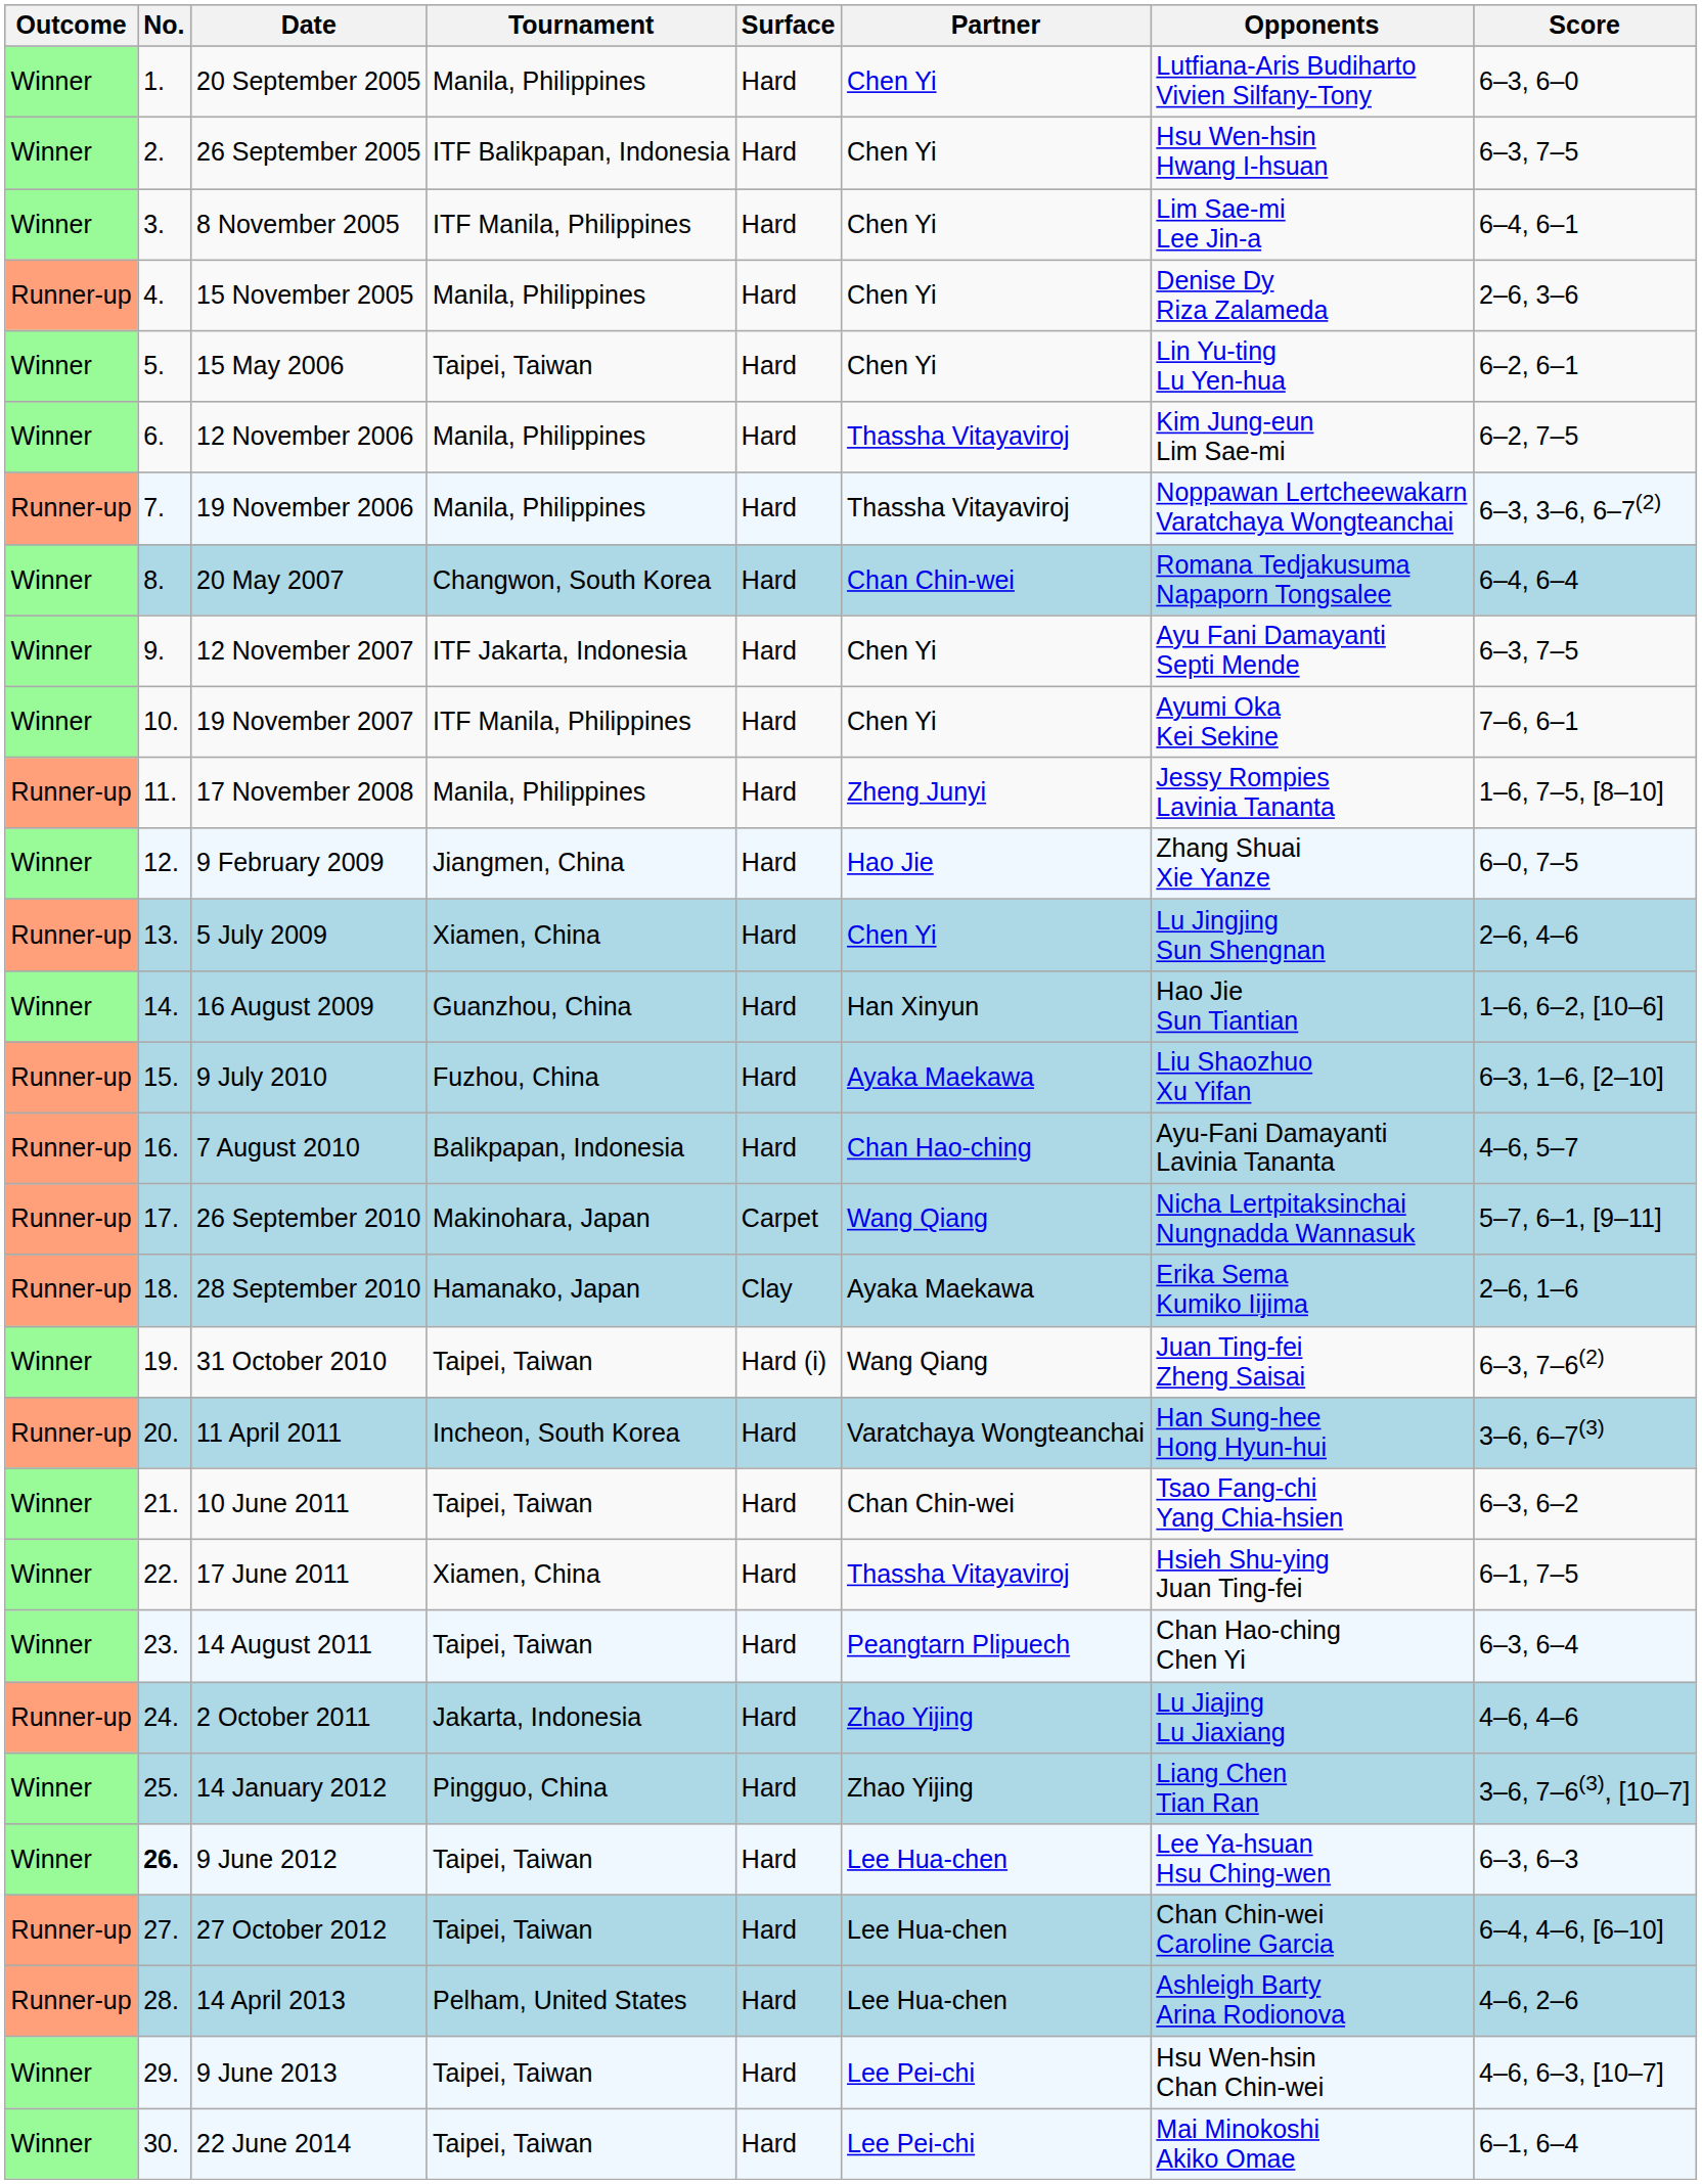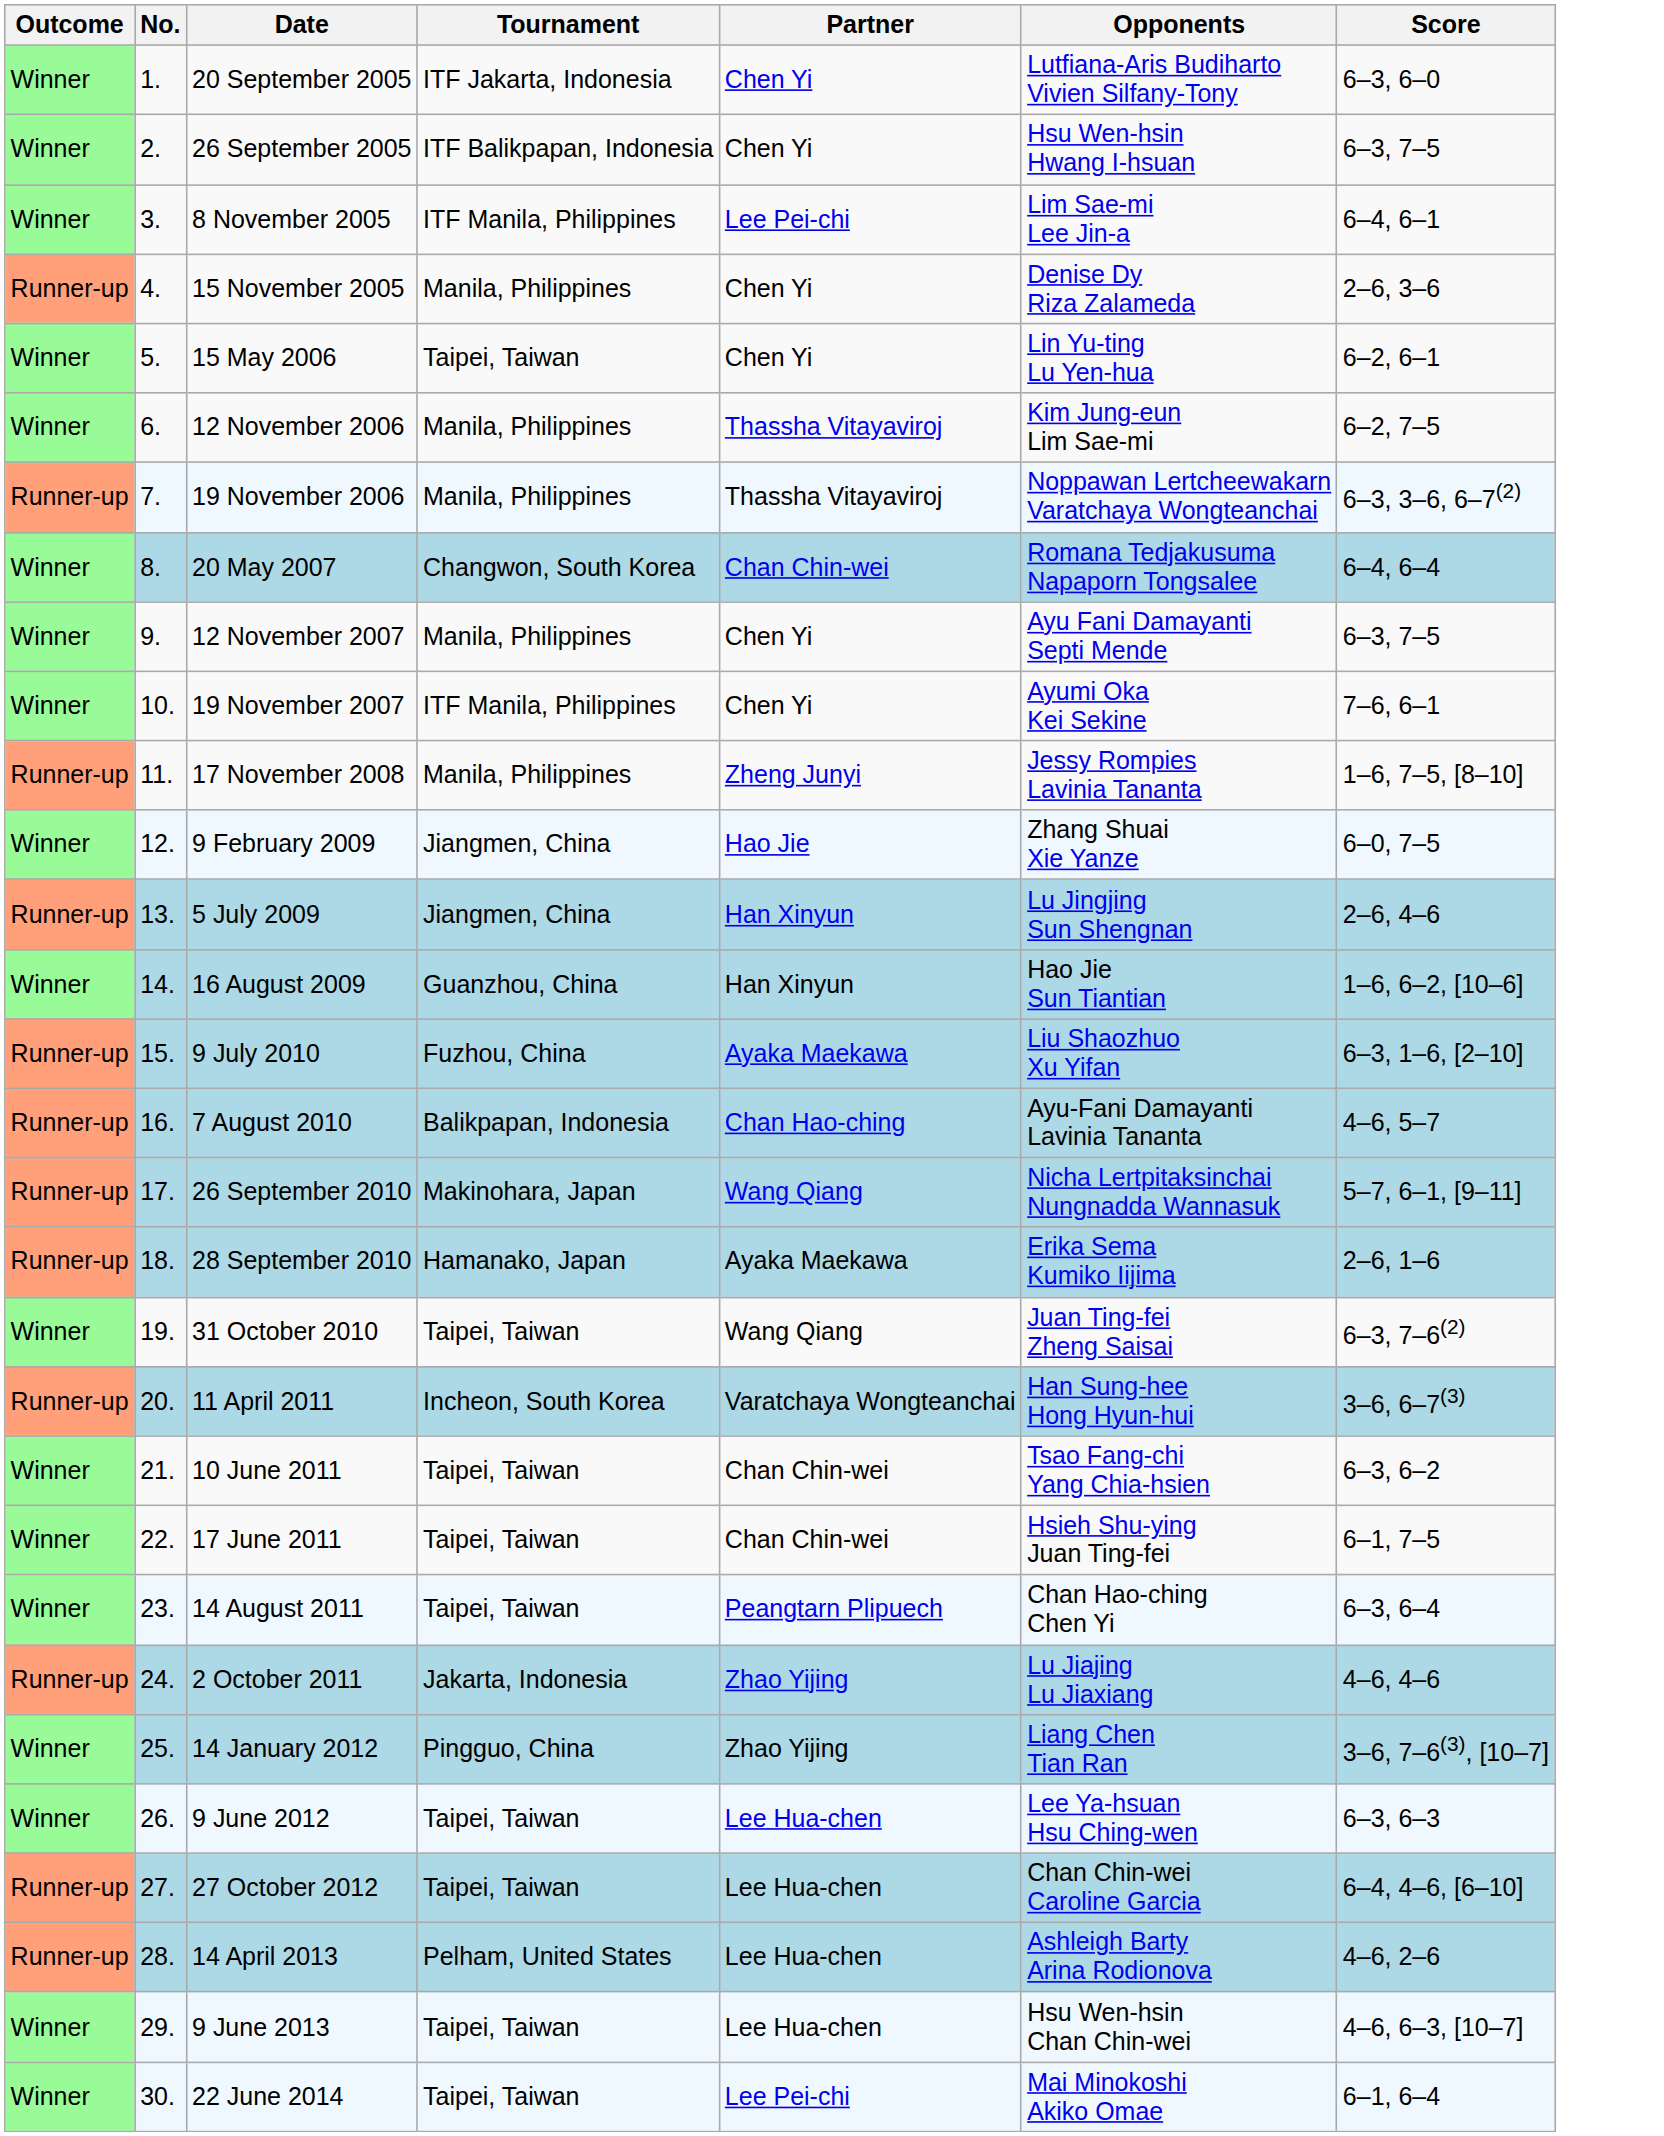 <table class="wikitable" style="font-size:97%">
 <tr>
 <th>Outcome</th>
 <th>No.</th>
 <th>Date</th>
 <th>Tournament</th>
-<th>Surface</th>
 <th>Partner</th>
 <th>Opponents</th>
 <th>Score</th>
 </tr>
 <tr>
 <td bgcolor="98FB98">Winner</td>
 <td>1.</td>
 <td>20 September 2005</td>
-<td>Manila, Philippines</td>
-<td>Hard</td>
+<td>ITF Jakarta, Indonesia</td>
 <td> <a href='#'>Chen Yi</a></td>
 <td> <a href='#'>Lutfiana-Aris Budiharto</a><br> <a href='#'>Vivien Silfany-Tony</a></td>
 <td>6–3, 6–0</td>
 </tr>
 <tr>
 <td bgcolor="98FB98">Winner</td>
 <td>2.</td>
 <td>26 September 2005</td>
 <td>ITF Balikpapan, Indonesia</td>
-<td>Hard</td>
 <td> Chen Yi</td>
 <td> <a href='#'>Hsu Wen-hsin</a><br> <a href='#'>Hwang I-hsuan</a></td>
 <td>6–3, 7–5</td>
 </tr>
 <tr>
 <td bgcolor="98FB98">Winner</td>
 <td>3.</td>
 <td>8 November 2005</td>
 <td>ITF Manila, Philippines</td>
-<td>Hard</td>
-<td> Chen Yi</td>
+<td> <a href='#'>Lee Pei-chi</a></td>
 <td> <a href='#'>Lim Sae-mi</a><br> <a href='#'>Lee Jin-a</a></td>
 <td>6–4, 6–1</td>
 </tr>
 <tr>
 <td bgcolor="FFA07A">Runner-up</td>
 <td>4.</td>
 <td>15 November 2005</td>
 <td>Manila, Philippines</td>
-<td>Hard</td>
 <td> Chen Yi</td>
 <td> <a href='#'>Denise Dy</a><br> <a href='#'>Riza Zalameda</a></td>
 <td>2–6, 3–6</td>
 </tr>
 <tr>
 <td bgcolor="98FB98">Winner</td>
 <td>5.</td>
 <td>15 May 2006</td>
 <td>Taipei, Taiwan</td>
-<td>Hard</td>
 <td> Chen Yi</td>
 <td> <a href='#'>Lin Yu-ting</a><br> <a href='#'>Lu Yen-hua</a></td>
 <td>6–2, 6–1</td>
 </tr>
 <tr>
 <td bgcolor="98FB98">Winner</td>
 <td>6.</td>
 <td>12 November 2006</td>
 <td>Manila, Philippines</td>
-<td>Hard</td>
 <td> <a href='#'>Thassha Vitayaviroj</a></td>
 <td> <a href='#'>Kim Jung-eun</a> <br>  Lim Sae-mi</td>
 <td>6–2, 7–5</td>
 </tr>
 <tr style="background:#f0f8ff;">
 <td bgcolor="FFA07A">Runner-up</td>
 <td>7.</td>
 <td>19 November 2006</td>
 <td>Manila, Philippines</td>
-<td>Hard</td>
 <td> Thassha Vitayaviroj</td>
 <td> <a href='#'>Noppawan Lertcheewakarn</a> <br>  <a href='#'>Varatchaya Wongteanchai</a></td>
 <td>6–3, 3–6, 6–7<sup>(2)</sup></td>
 </tr>
 <tr style="background:lightblue;">
 <td bgcolor="98FB98">Winner</td>
 <td>8.</td>
 <td>20 May 2007</td>
 <td>Changwon, South Korea</td>
-<td>Hard</td>
 <td> <a href='#'>Chan Chin-wei</a></td>
 <td> <a href='#'>Romana Tedjakusuma</a> <br>  <a href='#'>Napaporn Tongsalee</a></td>
 <td>6–4, 6–4</td>
 </tr>
 <tr>
 <td bgcolor="98FB98">Winner</td>
 <td>9.</td>
 <td>12 November 2007</td>
-<td>ITF Jakarta, Indonesia</td>
-<td>Hard</td>
+<td>Manila, Philippines</td>
 <td> Chen Yi</td>
 <td> <a href='#'>Ayu Fani Damayanti</a> <br>  <a href='#'>Septi Mende</a></td>
 <td>6–3, 7–5</td>
 </tr>
 <tr>
 <td bgcolor="98FB98">Winner</td>
 <td>10.</td>
 <td>19 November 2007</td>
 <td>ITF Manila, Philippines</td>
-<td>Hard</td>
 <td> Chen Yi</td>
 <td> <a href='#'>Ayumi Oka</a> <br>  <a href='#'>Kei Sekine</a></td>
 <td>7–6, 6–1</td>
 </tr>
 <tr>
 <td bgcolor="FFA07A">Runner-up</td>
 <td>11.</td>
 <td>17 November 2008</td>
 <td>Manila, Philippines</td>
-<td>Hard</td>
 <td> <a href='#'>Zheng Junyi</a></td>
 <td> <a href='#'>Jessy Rompies</a> <br>  <a href='#'>Lavinia Tananta</a></td>
 <td>1–6, 7–5, [8–10]</td>
 </tr>
 <tr bgcolor=#f0f8ff>
 <td style="background:#98fb98;">Winner</td>
 <td>12.</td>
 <td>9 February 2009</td>
 <td>Jiangmen, China</td>
-<td>Hard</td>
 <td> <a href='#'>Hao Jie</a></td>
 <td> Zhang Shuai <br>  <a href='#'>Xie Yanze</a></td>
 <td>6–0, 7–5</td>
 </tr>
 <tr style="background:lightblue;">
 <td bgcolor="FFA07A">Runner-up</td>
 <td>13.</td>
 <td>5 July 2009</td>
-<td>Xiamen, China</td>
-<td>Hard</td>
-<td> <a href='#'>Chen Yi</a></td>
+<td>Jiangmen, China</td>
+<td> <a href='#'>Han Xinyun</a></td>
 <td> <a href='#'>Lu Jingjing</a> <br>  <a href='#'>Sun Shengnan</a></td>
 <td>2–6, 4–6</td>
 </tr>
 <tr style="background:lightblue;">
 <td style="background:#98fb98;">Winner</td>
 <td>14.</td>
 <td>16 August 2009</td>
 <td>Guanzhou, China</td>
-<td>Hard</td>
 <td> Han Xinyun</td>
 <td> Hao Jie <br>  <a href='#'>Sun Tiantian</a></td>
 <td>1–6, 6–2, [10–6]</td>
 </tr>
 <tr style="background:lightblue;">
 <td bgcolor="FFA07A">Runner-up</td>
 <td>15.</td>
 <td>9 July 2010</td>
 <td>Fuzhou, China</td>
-<td>Hard</td>
 <td> <a href='#'>Ayaka Maekawa</a></td>
 <td> <a href='#'>Liu Shaozhuo</a> <br>  <a href='#'>Xu Yifan</a></td>
 <td>6–3, 1–6, [2–10]</td>
 </tr>
 <tr style="background:lightblue;">
 <td style="background:#ffa07a;">Runner-up</td>
 <td>16.</td>
 <td>7 August 2010</td>
 <td>Balikpapan, Indonesia</td>
-<td>Hard</td>
 <td> <a href='#'>Chan Hao-ching</a></td>
 <td> Ayu-Fani Damayanti <br>  Lavinia Tananta</td>
 <td>4–6, 5–7</td>
 </tr>
 <tr style="background:lightblue;">
 <td style="background:#ffa07a;">Runner-up</td>
 <td>17.</td>
 <td>26 September 2010</td>
 <td>Makinohara, Japan</td>
-<td>Carpet</td>
 <td> <a href='#'>Wang Qiang</a></td>
 <td> <a href='#'>Nicha Lertpitaksinchai</a> <br>  <a href='#'>Nungnadda Wannasuk</a></td>
 <td>5–7, 6–1, [9–11]</td>
 </tr>
 <tr style="background:lightblue;">
 <td bgcolor="FFA07A">Runner-up</td>
 <td>18.</td>
 <td>28 September 2010</td>
 <td>Hamanako, Japan</td>
-<td>Clay</td>
 <td> Ayaka Maekawa</td>
 <td> <a href='#'>Erika Sema</a> <br>  <a href='#'>Kumiko Iijima</a></td>
 <td>2–6, 1–6</td>
 </tr>
 <tr>
 <td style="background:#98fb98;">Winner</td>
 <td>19.</td>
 <td>31 October 2010</td>
 <td>Taipei, Taiwan</td>
-<td>Hard (i)</td>
 <td> Wang Qiang</td>
 <td> <a href='#'>Juan Ting-fei</a> <br>  <a href='#'>Zheng Saisai</a></td>
 <td>6–3, 7–6<sup>(2)</sup></td>
 </tr>
 <tr style="background:lightblue;">
 <td style="background:#ffa07a;">Runner-up</td>
 <td>20.</td>
 <td>11 April 2011</td>
 <td>Incheon, South Korea</td>
-<td>Hard</td>
 <td> Varatchaya Wongteanchai</td>
 <td> <a href='#'>Han Sung-hee</a> <br>  <a href='#'>Hong Hyun-hui</a></td>
 <td>3–6, 6–7<sup>(3)</sup></td>
 </tr>
 <tr>
 <td bgcolor="98FB98">Winner</td>
 <td>21.</td>
 <td>10 June 2011</td>
 <td>Taipei, Taiwan</td>
-<td>Hard</td>
 <td> Chan Chin-wei</td>
 <td> <a href='#'>Tsao Fang-chi</a> <br>  <a href='#'>Yang Chia-hsien</a></td>
 <td>6–3, 6–2</td>
 </tr>
 <tr>
 <td bgcolor="98FB98">Winner</td>
 <td>22.</td>
 <td>17 June 2011</td>
-<td>Xiamen, China</td>
-<td>Hard</td>
-<td> <a href='#'>Thassha Vitayaviroj</a></td>
+<td>Taipei, Taiwan</td>
+<td> Chan Chin-wei</td>
 <td> <a href='#'>Hsieh Shu-ying</a> <br>  Juan Ting-fei</td>
 <td>6–1, 7–5</td>
 </tr>
 <tr style="background:#f0f8ff;">
 <td bgcolor="98FB98">Winner</td>
 <td>23.</td>
 <td>14 August 2011</td>
 <td>Taipei, Taiwan</td>
-<td>Hard</td>
 <td> <a href='#'>Peangtarn Plipuech</a></td>
 <td> Chan Hao-ching <br>  Chen Yi</td>
 <td>6–3, 6–4</td>
 </tr>
 <tr style="background:lightblue;">
 <td style="background:#ffa07a;">Runner-up</td>
 <td>24.</td>
 <td>2 October 2011</td>
 <td>Jakarta, Indonesia</td>
-<td>Hard</td>
 <td> <a href='#'>Zhao Yijing</a></td>
 <td> <a href='#'>Lu Jiajing</a> <br>  <a href='#'>Lu Jiaxiang</a></td>
 <td>4–6, 4–6</td>
 </tr>
 <tr style="background:lightblue;">
 <td bgcolor="98FB98">Winner</td>
 <td>25.</td>
 <td>14 January 2012</td>
 <td>Pingguo, China</td>
-<td>Hard</td>
 <td> Zhao Yijing</td>
 <td> <a href='#'>Liang Chen</a> <br>  <a href='#'>Tian Ran</a></td>
 <td>3–6, 7–6<sup>(3)</sup>, [10–7]</td>
 </tr>
 <tr style="background:#f0f8ff;">
 <td bgcolor="98FB98">Winner</td>
-<td><strong>26.</strong></td>
+<td>26.</td>
 <td>9 June 2012</td>
 <td>Taipei, Taiwan</td>
-<td>Hard</td>
 <td> <a href='#'>Lee Hua-chen</a></td>
 <td> <a href='#'>Lee Ya-hsuan</a> <br>  <a href='#'>Hsu Ching-wen</a></td>
 <td>6–3, 6–3</td>
 </tr>
 <tr style="background:lightblue;">
 <td style="background:#ffa07a;">Runner-up</td>
 <td>27.</td>
 <td>27 October 2012</td>
 <td>Taipei, Taiwan</td>
-<td>Hard</td>
 <td> Lee Hua-chen</td>
 <td> Chan Chin-wei <br>  <a href='#'>Caroline Garcia</a></td>
 <td>6–4, 4–6, [6–10]</td>
 </tr>
 <tr style="background:lightblue;">
 <td style="background:#ffa07a;">Runner-up</td>
 <td>28.</td>
 <td>14 April 2013</td>
 <td>Pelham, United States</td>
-<td>Hard</td>
 <td> Lee Hua-chen</td>
 <td> <a href='#'>Ashleigh Barty</a> <br>  <a href='#'>Arina Rodionova</a></td>
 <td>4–6, 2–6</td>
 </tr>
 <tr style="background:#f0f8ff;">
 <td bgcolor="98FB98">Winner</td>
 <td>29.</td>
 <td>9 June 2013</td>
 <td>Taipei, Taiwan</td>
-<td>Hard</td>
-<td> <a href='#'>Lee Pei-chi</a></td>
+<td> Lee Hua-chen</td>
 <td> Hsu Wen-hsin <br>  Chan Chin-wei</td>
 <td>4–6, 6–3, [10–7]</td>
 </tr>
 <tr style="background:#f0f8ff;">
 <td style="background:#98fb98;">Winner</td>
 <td>30.</td>
 <td>22 June 2014</td>
 <td>Taipei, Taiwan</td>
-<td>Hard</td>
 <td> <a href='#'>Lee Pei-chi</a></td>
 <td> <a href='#'>Mai Minokoshi</a> <br>  <a href='#'>Akiko Omae</a></td>
 <td>6–1, 6–4</td>
 </tr>
 </table>
